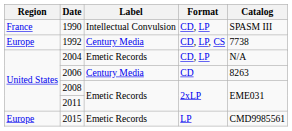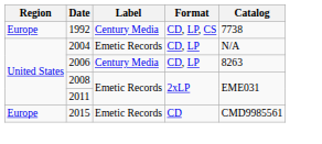 <table class="wikitable">
 <tr>
 <th>Region</th>
 <th>Date</th>
 <th>Label</th>
 <th>Format</th>
 <th>Catalog</th>
-</tr>
-<tr>
-<td><a href='#'>France</a></td>
-<td>1990</td>
-<td>Intellectual Convulsion</td>
-<td><a href='#'>CD</a>, <a href='#'>LP</a></td>
-<td>SPASM III</td>
 </tr>
 <tr>
 <td><a href='#'>Europe</a></td>
 <td rowspan="2">1992</td>
 <td rowspan="2"><a href='#'>Century Media</a></td>
 <td rowspan="2"><a href='#'>CD</a>, <a href='#'>LP</a>, <a href='#'>CS</a></td>
 <td rowspan="2">7738</td>
 </tr>
 <tr>
 <td rowspan="5"><a href='#'>United States</a></td>
 </tr>
 <tr>
 <td>2004</td>
 <td>Emetic Records</td>
 <td><a href='#'>CD</a>, <a href='#'>LP</a></td>
 <td>N/A</td>
 </tr>
 <tr>
 <td>2006</td>
 <td><a href='#'>Century Media</a></td>
-<td><a href='#'>CD</a></td>
+<td><a href='#'>CD</a>, <a href='#'>LP</a></td>
 <td>8263</td>
 </tr>
 <tr>
 <td>2008</td>
 <td rowspan="2">Emetic Records</td>
 <td rowspan="2"><a href='#'>2xLP</a></td>
 <td rowspan="2">EME031</td>
 </tr>
 <tr>
 <td>2011</td>
 </tr>
 <tr>
 <td><a href='#'>Europe</a></td>
 <td>2015</td>
 <td>Emetic Records</td>
-<td><a href='#'>LP</a></td>
+<td><a href='#'>CD</a></td>
 <td>CMD9985561</td>
 </tr>
 </table>
